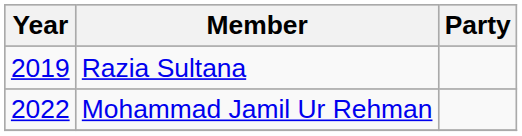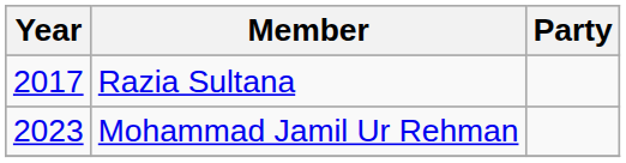 <table class="wikitable sortable">
 <tr>
 <th>Year</th>
 <th>Member</th>
 <th colspan="2">Party</th>
 </tr>
 <tr>
-<td><a href='#'>2019</a></td>
+<td><a href='#'>2017</a></td>
 <td><a href='#'>Razia Sultana</a></td>
 <td></td>
 </tr>
 <tr>
-<td><a href='#'>2022</a></td>
+<td><a href='#'>2023</a></td>
 <td><a href='#'>Mohammad Jamil Ur Rehman</a></td>
 <td></td>
 </tr>
 <tr>
 </tr>
 </table>
